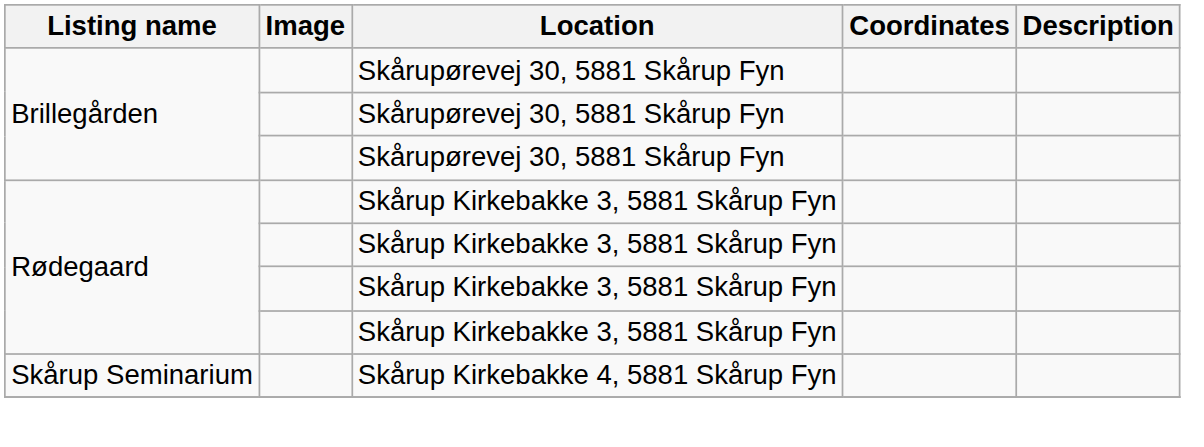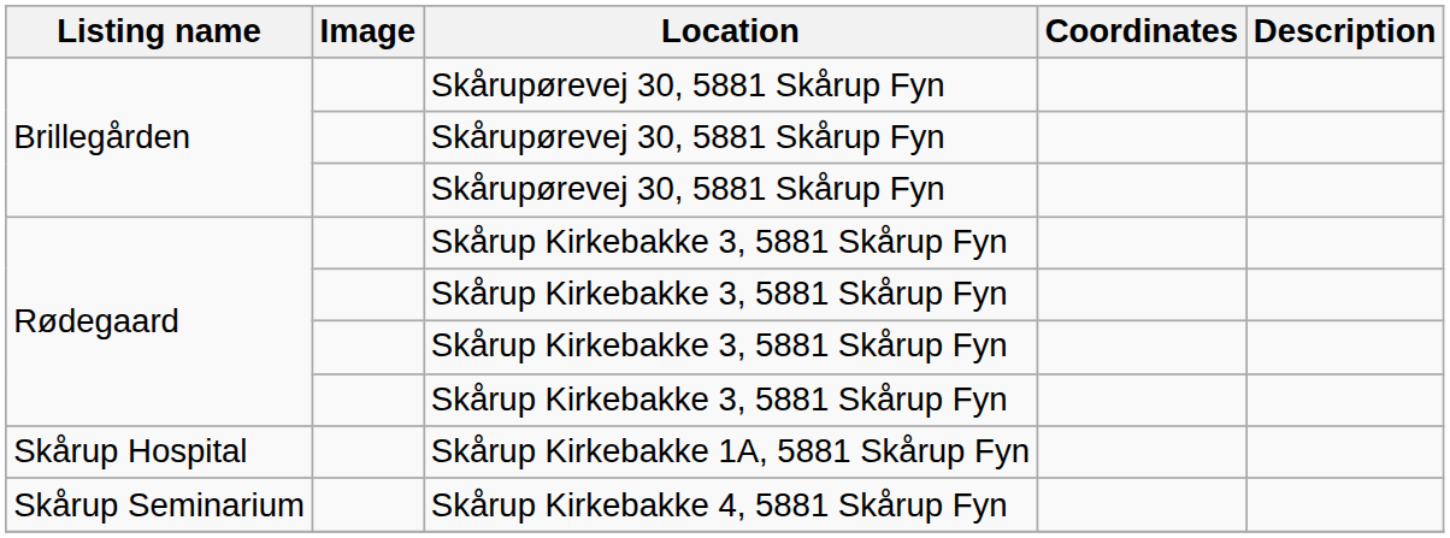 <table class="wikitable sortable">
 <tr>
 <th>Listing name</th>
 <th>Image</th>
 <th>Location</th>
 <th>Coordinates</th>
 <th>Description</th>
 </tr>
 <tr>
 <td rowspan="3">Brillegården</td>
 <td></td>
 <td>Skårupørevej 30, 5881 Skårup Fyn</td>
 <td></td>
 <td></td>
 </tr>
 <tr>
 <td></td>
 <td>Skårupørevej 30, 5881 Skårup Fyn</td>
 <td></td>
 <td></td>
 </tr>
 <tr>
 <td></td>
 <td>Skårupørevej 30, 5881 Skårup Fyn</td>
 <td></td>
 <td></td>
 </tr>
 <tr>
 <td rowspan="4">Rødegaard</td>
 <td></td>
 <td>Skårup Kirkebakke 3, 5881 Skårup Fyn</td>
 <td></td>
 <td></td>
 </tr>
 <tr>
 <td></td>
 <td>Skårup Kirkebakke 3, 5881 Skårup Fyn</td>
 <td></td>
 <td></td>
 </tr>
 <tr>
 <td></td>
 <td>Skårup Kirkebakke 3, 5881 Skårup Fyn</td>
 <td></td>
 <td></td>
 </tr>
 <tr>
 <td></td>
 <td>Skårup Kirkebakke 3, 5881 Skårup Fyn</td>
 <td></td>
 <td></td>
 </tr>
 <tr>
+<td>Skårup Hospital</td>
+<td></td>
+<td>Skårup Kirkebakke 1A, 5881 Skårup Fyn</td>
+<td></td>
+<td></td>
+</tr>
+<tr>
 <td>Skårup Seminarium</td>
 <td></td>
 <td>Skårup Kirkebakke 4, 5881 Skårup Fyn</td>
 <td></td>
 <td></td>
 </tr>
 <tr>
 </tr>
 </table>
